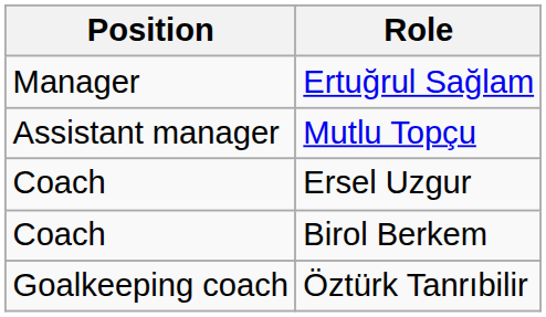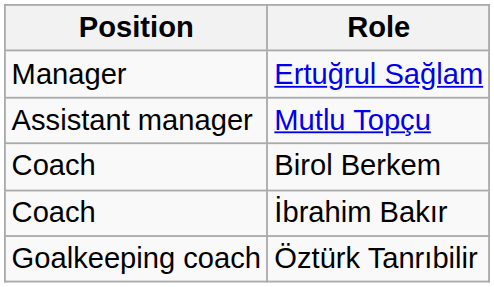 <table class="wikitable">
 <tr>
 <th>Position</th>
 <th>Role</th>
 </tr>
 <tr>
 <td>Manager</td>
 <td> <a href='#'>Ertuğrul Sağlam</a></td>
 </tr>
 <tr>
 <td>Assistant manager</td>
 <td> <a href='#'>Mutlu Topçu</a></td>
 </tr>
 <tr>
 <td>Coach</td>
-<td> Ersel Uzgur</td>
+<td> Birol Berkem</td>
 </tr>
 <tr>
 <td>Coach</td>
-<td> Birol Berkem</td>
+<td> İbrahim Bakır</td>
 </tr>
 <tr>
 <td>Goalkeeping coach</td>
 <td> Öztürk Tanrıbilir</td>
 </tr>
 </table>
